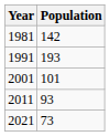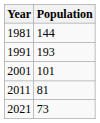 <table class="wikitable">
 <tr>
 <th>Year</th>
 <th>Population</th>
 </tr>
 <tr>
 <td>1981</td>
-<td>142</td>
+<td>144</td>
 </tr>
 <tr>
 <td>1991</td>
 <td>193</td>
 </tr>
 <tr>
 <td>2001</td>
 <td>101</td>
 </tr>
 <tr>
 <td>2011</td>
-<td>93</td>
+<td>81</td>
 </tr>
 <tr>
 <td>2021</td>
 <td>73</td>
 </tr>
 </table>
